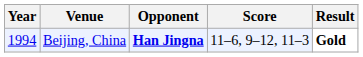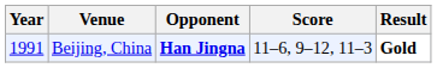 <table class="sortable wikitable" style="font-size: 90%;">
 <tr>
 <th>Year</th>
 <th>Venue</th>
 <th>Opponent</th>
 <th>Score</th>
 <th>Result</th>
 </tr>
 <tr style="background:#ECF2FF">
-<td align="center"><a href='#'>1994</a></td>
+<td align="center"><a href='#'>1991</a></td>
 <td align="left"><a href='#'>Beijing, China</a></td>
 <td align="left"><strong> <a href='#'>Han Jingna</a></strong></td>
 <td align="left">11–6, 9–12, 11–3</td>
 <td style="text-align:left; background:white"> <strong>Gold</strong></td>
 </tr>
 </table>
